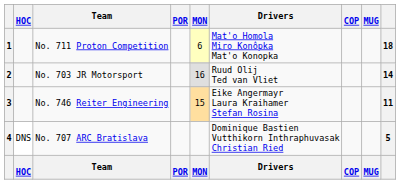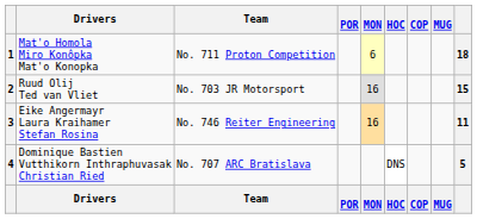 <table align=left| class="wikitable" style="font-size: 85%; text-align: center">
 <tr valign="top">
 <th valign=middle></th>
-<th><br><a href='#'>HOC</a></th>
+<th valign=middle>Drivers</th>
 <th valign=middle>Team</th>
 <th><br><a href='#'>POR</a></th>
 <th><br><a href='#'>MON</a></th>
-<th valign=middle>Drivers</th>
+<th><br><a href='#'>HOC</a></th>
 <th><br><a href='#'>COP</a></th>
 <th><br><a href='#'>MUG</a></th>
 <th valign=middle>  </th>
 </tr>
 <tr>
 <th>1</th>
-<td></td>
+<td align=left> <a href='#'>Mat'o Homola</a><br> <a href='#'>Miro Konôpka</a><br> Mat'o Konopka</td>
 <td align=left> No. 711 <a href='#'>Proton Competition</a></td>
 <td></td>
 <td style="background:#FFFFBF;">6</td>
-<td align=left> <a href='#'>Mat'o Homola</a><br> <a href='#'>Miro Konôpka</a><br> Mat'o Konopka</td>
+<td></td>
 <td></td>
 <td></td>
 <th>18</th>
 </tr>
 <tr>
 <th>2</th>
-<td></td>
+<td align=left> Ruud Olij<br> Ted van Vliet</td>
 <td align=left> No. 703 JR Motorsport</td>
 <td></td>
 <td style="background:#DFDFDF;">16</td>
-<td align=left> Ruud Olij<br> Ted van Vliet</td>
 <td></td>
 <td></td>
-<th>14</th>
+<td></td>
+<th>15</th>
 </tr>
 <tr>
 <th>3</th>
-<td></td>
+<td align=left> Eike Angermayr<br> Laura Kraihamer<br> <a href='#'>Stefan Rosina</a></td>
 <td align=left> No. 746 <a href='#'>Reiter Engineering</a></td>
 <td></td>
-<td style="background:#FFDF9F;">15</td>
-<td align=left> Eike Angermayr<br> Laura Kraihamer<br> <a href='#'>Stefan Rosina</a></td>
+<td style="background:#FFDF9F;">16</td>
+<td></td>
 <td></td>
 <td></td>
 <th>11</th>
 </tr>
 <tr>
 <th>4</th>
-<td style="background:#FFFFFF;">DNS</td>
+<td align=left> Dominique Bastien<br> Vutthikorn Inthraphuvasak<br> <a href='#'>Christian Ried</a></td>
 <td align=left> No. 707 <a href='#'>ARC Bratislava</a></td>
 <td></td>
 <td></td>
-<td align=left> Dominique Bastien<br> Vutthikorn Inthraphuvasak<br> <a href='#'>Christian Ried</a></td>
+<td style="background:#FFFFFF;">DNS</td>
 <td></td>
 <td></td>
 <th>5</th>
 </tr>
 <tr>
 <th valign=middle></th>
-<th><br><a href='#'>HOC</a></th>
+<th valign=middle>Drivers</th>
 <th valign=middle>Team</th>
 <th><br><a href='#'>POR</a></th>
 <th><br><a href='#'>MON</a></th>
-<th valign=middle>Drivers</th>
+<th><br><a href='#'>HOC</a></th>
 <th><br><a href='#'>COP</a></th>
 <th><br><a href='#'>MUG</a></th>
 <th valign=middle>  </th>
 </tr>
 </table>
